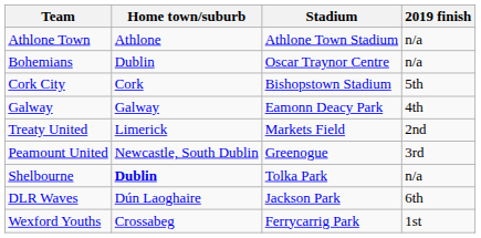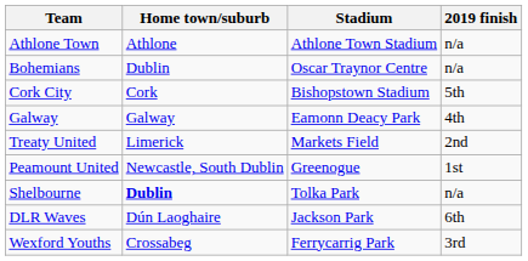 <table class="wikitable sortable">
 <tr>
 <th>Team</th>
 <th>Home town/suburb</th>
 <th>Stadium</th>
 <th>2019 finish</th>
 </tr>
 <tr>
 <td><a href='#'>Athlone Town</a></td>
 <td><a href='#'>Athlone</a></td>
 <td><a href='#'>Athlone Town Stadium</a></td>
 <td>n/a</td>
 </tr>
 <tr>
 <td><a href='#'>Bohemians</a></td>
 <td><a href='#'>Dublin</a> </td>
 <td><a href='#'>Oscar Traynor Centre</a></td>
 <td>n/a</td>
 </tr>
 <tr>
 <td><a href='#'>Cork City</a></td>
 <td><a href='#'>Cork</a></td>
 <td><a href='#'>Bishopstown Stadium</a></td>
 <td>5th</td>
 </tr>
 <tr>
 <td><a href='#'>Galway</a></td>
 <td><a href='#'>Galway</a></td>
 <td><a href='#'>Eamonn Deacy Park</a></td>
 <td>4th</td>
 </tr>
 <tr>
 <td><a href='#'>Treaty United</a></td>
 <td><a href='#'>Limerick</a></td>
 <td><a href='#'>Markets Field</a></td>
 <td>2nd</td>
 </tr>
 <tr>
 <td><a href='#'>Peamount United</a></td>
 <td><a href='#'>Newcastle, South Dublin</a></td>
 <td><a href='#'>Greenogue</a></td>
-<td>3rd</td>
+<td>1st</td>
 </tr>
 <tr>
 <td><a href='#'>Shelbourne</a></td>
 <td><strong><a href='#'>Dublin</a> </strong></td>
 <td><a href='#'>Tolka Park</a></td>
 <td>n/a</td>
 </tr>
 <tr>
 <td><a href='#'>DLR Waves</a></td>
 <td><a href='#'>Dún Laoghaire</a></td>
 <td><a href='#'>Jackson Park</a></td>
 <td>6th</td>
 </tr>
 <tr>
 <td><a href='#'>Wexford Youths</a></td>
 <td><a href='#'>Crossabeg</a></td>
 <td><a href='#'>Ferrycarrig Park</a></td>
-<td>1st</td>
+<td>3rd</td>
 </tr>
 </table>
